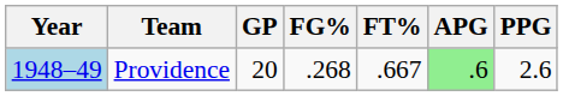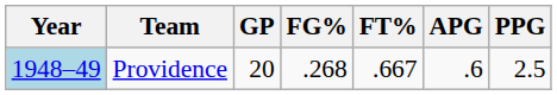 <table class="wikitable sortable" style="font-size:95%; text-align:right;">
 <tr>
 <th>Year</th>
 <th>Team</th>
 <th>GP</th>
 <th>FG%</th>
 <th>FT%</th>
 <th>APG</th>
 <th>PPG</th>
 </tr>
 <tr>
 <td style="background: lightblue;"><a href='#'>1948–49</a></td>
 <td style="text-align:left;"><a href='#'>Providence</a></td>
 <td>20</td>
 <td>.268</td>
 <td>.667</td>
-<td style="background: lightgreen;">.6</td>
-<td>2.6</td>
+<td>.6</td>
+<td>2.5</td>
 </tr>
 </table>
